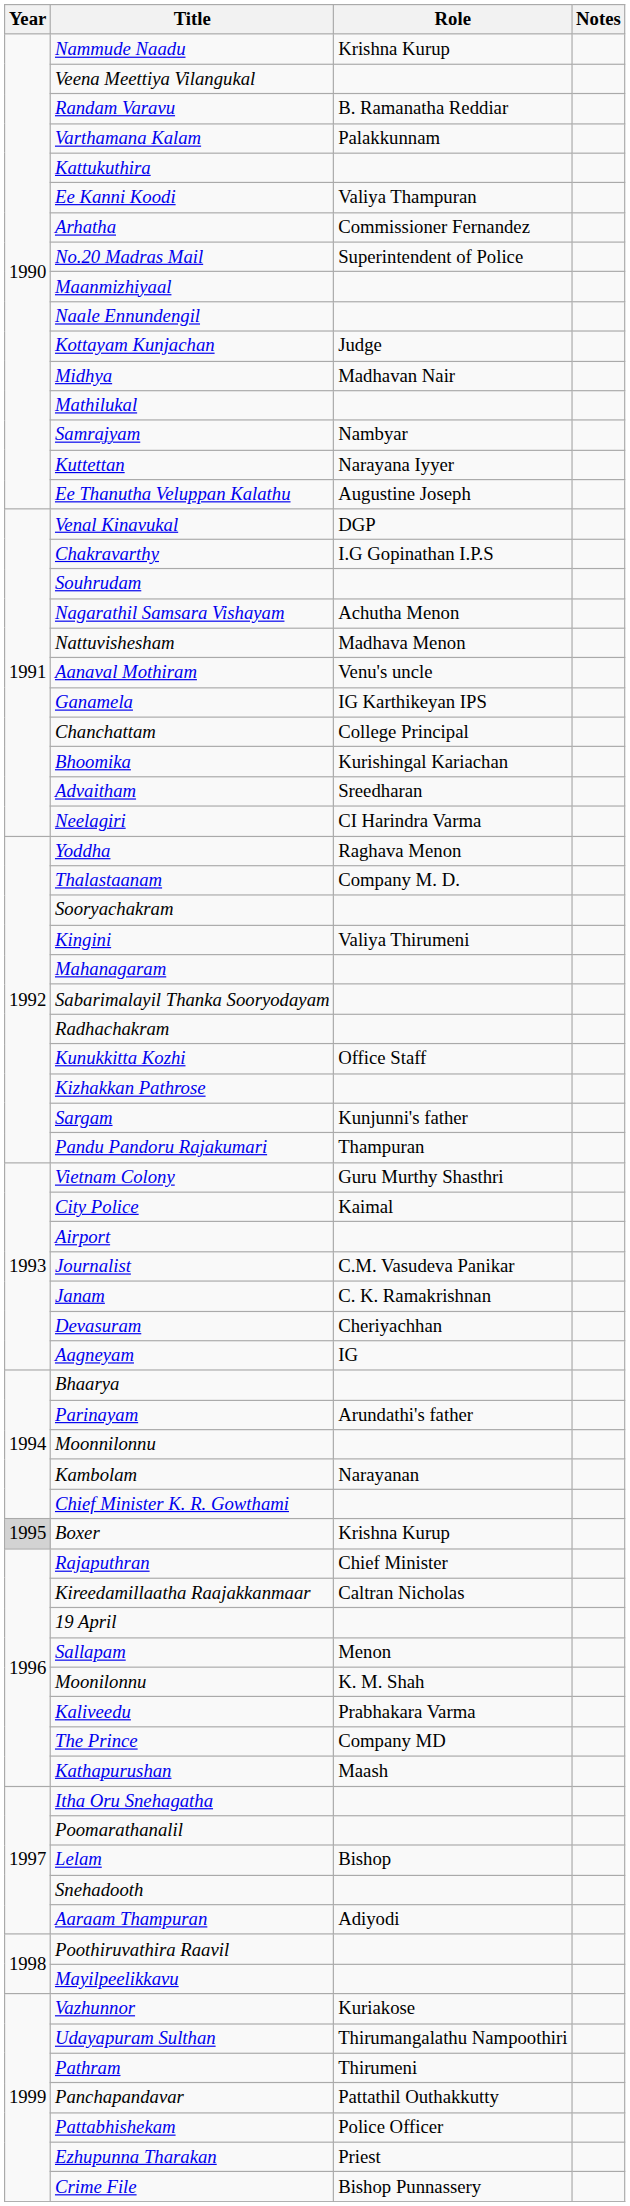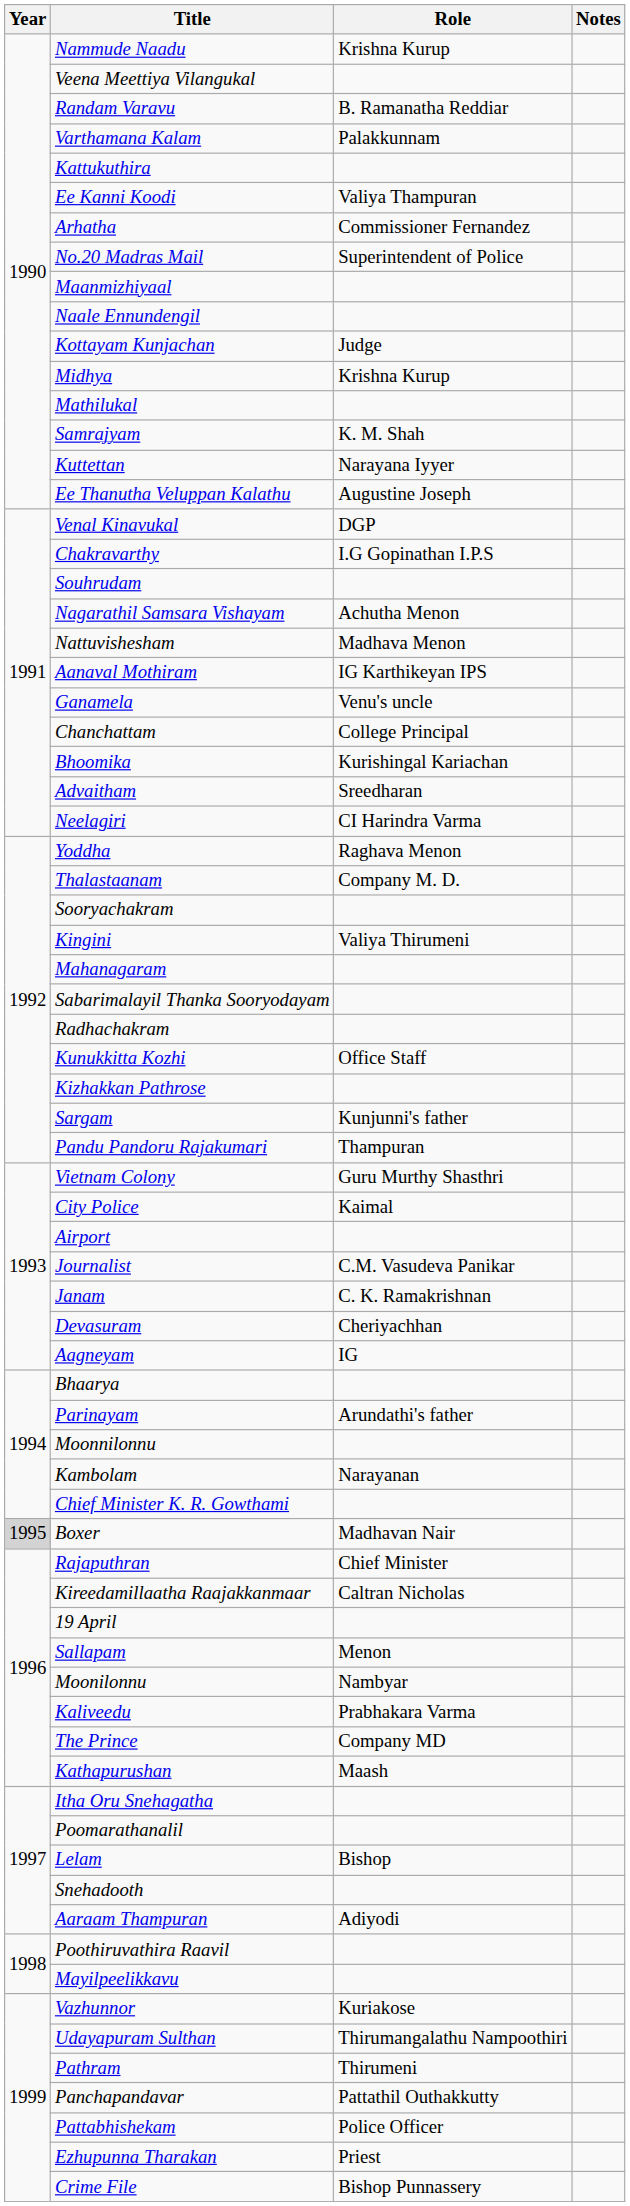 <table class="wikitable sortable">
 <tr>
 <th>Year</th>
 <th>Title</th>
 <th>Role</th>
 <th class="unsortable">Notes</th>
 </tr>
 <tr>
 <td rowspan=16>1990</td>
 <td><em><a href='#'>Nammude Naadu</a></em></td>
 <td>Krishna Kurup</td>
 <td></td>
 </tr>
 <tr>
 <td><em>Veena Meettiya Vilangukal</em></td>
 <td></td>
 <td></td>
 </tr>
 <tr>
 <td><em><a href='#'>Randam Varavu</a></em></td>
 <td>B. Ramanatha Reddiar</td>
 <td></td>
 </tr>
 <tr>
 <td><em><a href='#'>Varthamana Kalam</a></em></td>
 <td>Palakkunnam</td>
 <td></td>
 </tr>
 <tr>
 <td><em><a href='#'>Kattukuthira</a></em></td>
 <td></td>
 <td></td>
 </tr>
 <tr>
 <td><em><a href='#'>Ee Kanni Koodi</a></em></td>
 <td>Valiya Thampuran</td>
 <td></td>
 </tr>
 <tr>
 <td><em><a href='#'>Arhatha</a></em></td>
 <td>Commissioner Fernandez</td>
 <td></td>
 </tr>
 <tr>
 <td><em><a href='#'>No.20 Madras Mail</a></em></td>
 <td>Superintendent of Police</td>
 <td></td>
 </tr>
 <tr>
 <td><em><a href='#'>Maanmizhiyaal</a></em></td>
 <td></td>
 <td></td>
 </tr>
 <tr>
 <td><em><a href='#'>Naale Ennundengil</a></em></td>
 <td></td>
 <td></td>
 </tr>
 <tr>
 <td><em><a href='#'>Kottayam Kunjachan</a></em></td>
 <td>Judge</td>
 <td></td>
 </tr>
 <tr>
 <td><em><a href='#'>Midhya</a></em></td>
-<td>Madhavan Nair</td>
+<td>Krishna Kurup</td>
 <td></td>
 </tr>
 <tr>
 <td><em><a href='#'>Mathilukal</a></em></td>
 <td></td>
 <td></td>
 </tr>
 <tr>
 <td><em><a href='#'>Samrajyam</a></em></td>
-<td>Nambyar</td>
+<td>K. M. Shah</td>
 <td></td>
 </tr>
 <tr>
 <td><em><a href='#'>Kuttettan</a></em></td>
 <td>Narayana Iyyer</td>
 <td></td>
 </tr>
 <tr>
 <td><em><a href='#'>Ee Thanutha Veluppan Kalathu</a></em></td>
 <td>Augustine Joseph</td>
 <td></td>
 </tr>
 <tr>
 <td rowspan=11>1991</td>
 <td><em><a href='#'>Venal Kinavukal</a></em></td>
 <td>DGP</td>
 <td></td>
 </tr>
 <tr>
 <td><em><a href='#'>Chakravarthy</a></em></td>
 <td>I.G Gopinathan I.P.S</td>
 <td></td>
 </tr>
 <tr>
 <td><em><a href='#'>Souhrudam</a></em></td>
 <td></td>
 <td></td>
 </tr>
 <tr>
 <td><em><a href='#'>Nagarathil Samsara Vishayam</a></em></td>
 <td>Achutha Menon</td>
 <td></td>
 </tr>
 <tr>
 <td><em> Nattuvishesham</em></td>
 <td>Madhava Menon</td>
 <td></td>
 </tr>
 <tr>
 <td><em><a href='#'>Aanaval Mothiram</a></em></td>
-<td>Venu's uncle</td>
+<td>IG Karthikeyan IPS</td>
 <td></td>
 </tr>
 <tr>
 <td><em><a href='#'>Ganamela</a></em></td>
-<td>IG Karthikeyan IPS</td>
+<td>Venu's uncle</td>
 <td></td>
 </tr>
 <tr>
 <td><em>Chanchattam</em></td>
 <td>College Principal</td>
 <td></td>
 </tr>
 <tr>
 <td><em><a href='#'>Bhoomika</a></em></td>
 <td>Kurishingal Kariachan</td>
 <td></td>
 </tr>
 <tr>
 <td><em><a href='#'>Advaitham</a></em></td>
 <td>Sreedharan</td>
 <td></td>
 </tr>
 <tr>
 <td><em><a href='#'>Neelagiri</a></em></td>
 <td>CI Harindra Varma</td>
 <td></td>
 </tr>
 <tr>
 <td rowspan=11>1992</td>
 <td><em><a href='#'>Yoddha</a></em></td>
 <td>Raghava Menon</td>
 <td></td>
 </tr>
 <tr>
 <td><em><a href='#'>Thalastaanam</a></em></td>
 <td>Company M. D.</td>
 <td></td>
 </tr>
 <tr>
 <td><em>Sooryachakram</em></td>
 <td></td>
 <td></td>
 </tr>
 <tr>
 <td><em><a href='#'>Kingini</a></em></td>
 <td>Valiya Thirumeni</td>
 <td></td>
 </tr>
 <tr>
 <td><em><a href='#'>Mahanagaram</a></em></td>
 <td></td>
 <td></td>
 </tr>
 <tr>
 <td><em>Sabarimalayil Thanka Sooryodayam</em></td>
 <td></td>
 <td></td>
 </tr>
 <tr>
 <td><em>Radhachakram</em></td>
 <td></td>
 <td></td>
 </tr>
 <tr>
 <td><em><a href='#'>Kunukkitta Kozhi</a></em></td>
 <td>Office Staff</td>
 <td></td>
 </tr>
 <tr>
 <td><em><a href='#'>Kizhakkan Pathrose</a></em></td>
 <td></td>
 <td></td>
 </tr>
 <tr>
 <td><em><a href='#'>Sargam</a></em></td>
 <td>Kunjunni's father</td>
 <td></td>
 </tr>
 <tr>
 <td><em><a href='#'>Pandu Pandoru Rajakumari</a></em></td>
 <td>Thampuran</td>
 <td></td>
 </tr>
 <tr>
 <td rowspan=7>1993</td>
 <td><em><a href='#'>Vietnam Colony</a></em></td>
 <td>Guru Murthy Shasthri</td>
 <td></td>
 </tr>
 <tr>
 <td><em><a href='#'>City Police</a></em></td>
 <td>Kaimal</td>
 <td></td>
 </tr>
 <tr>
 <td><em><a href='#'>Airport</a></em></td>
 <td></td>
 <td></td>
 </tr>
 <tr>
 <td><em><a href='#'>Journalist</a></em></td>
 <td>C.M. Vasudeva Panikar</td>
 <td></td>
 </tr>
 <tr>
 <td><em><a href='#'>Janam</a></em></td>
 <td>C. K. Ramakrishnan</td>
 <td></td>
 </tr>
 <tr>
 <td><em><a href='#'>Devasuram</a></em></td>
 <td>Cheriyachhan</td>
 <td></td>
 </tr>
 <tr>
 <td><em><a href='#'>Aagneyam</a></em></td>
 <td>IG</td>
 <td></td>
 </tr>
 <tr>
 <td rowspan=5>1994</td>
 <td><em>Bhaarya</em></td>
 <td></td>
 <td></td>
 </tr>
 <tr>
 <td><em><a href='#'>Parinayam</a></em></td>
 <td>Arundathi's father</td>
 <td></td>
 </tr>
 <tr>
 <td><em>Moonnilonnu</em></td>
 <td></td>
 <td></td>
 </tr>
 <tr>
 <td><em>Kambolam</em></td>
 <td>Narayanan</td>
 <td></td>
 </tr>
 <tr>
 <td><em><a href='#'>Chief Minister K. R. Gowthami</a></em></td>
 <td></td>
 <td></td>
 </tr>
 <tr>
 <td style="background: lightgrey;">1995</td>
 <td><em>Boxer</em></td>
-<td>Krishna Kurup</td>
+<td>Madhavan Nair</td>
 <td></td>
 </tr>
 <tr>
 <td rowspan=8>1996</td>
 <td><em><a href='#'>Rajaputhran</a></em></td>
 <td>Chief Minister</td>
 <td></td>
 </tr>
 <tr>
 <td><em>Kireedamillaatha Raajakkanmaar</em></td>
 <td>Caltran Nicholas</td>
 <td></td>
 </tr>
 <tr>
 <td><em>19 April</em></td>
 <td></td>
 <td></td>
 </tr>
 <tr>
 <td><em><a href='#'>Sallapam</a></em></td>
 <td>Menon</td>
 <td></td>
 </tr>
 <tr>
 <td><em>Moonilonnu</em></td>
-<td>K. M. Shah</td>
+<td>Nambyar</td>
 <td></td>
 </tr>
 <tr>
 <td><em><a href='#'>Kaliveedu</a></em></td>
 <td>Prabhakara Varma</td>
 <td></td>
 </tr>
 <tr>
 <td><em><a href='#'>The Prince</a></em></td>
 <td>Company MD</td>
 <td></td>
 </tr>
 <tr>
 <td><em><a href='#'>Kathapurushan</a></em></td>
 <td>Maash</td>
 <td></td>
 </tr>
 <tr>
 <td rowspan=5>1997</td>
 <td><em><a href='#'>Itha Oru Snehagatha</a></em></td>
 <td></td>
 <td></td>
 </tr>
 <tr>
 <td><em>Poomarathanalil</em></td>
 <td></td>
 <td></td>
 </tr>
 <tr>
 <td><em><a href='#'>Lelam</a></em></td>
 <td>Bishop</td>
 <td></td>
 </tr>
 <tr>
 <td><em>Snehadooth</em></td>
 <td></td>
 <td></td>
 </tr>
 <tr>
 <td><em><a href='#'>Aaraam Thampuran</a></em></td>
 <td>Adiyodi</td>
 <td></td>
 </tr>
 <tr>
 <td rowspan=2>1998</td>
 <td><em>Poothiruvathira Raavil</em></td>
 <td></td>
 <td></td>
 </tr>
 <tr>
 <td><em><a href='#'>Mayilpeelikkavu</a></em></td>
 <td></td>
 <td></td>
 </tr>
 <tr>
 <td rowspan=7>1999</td>
 <td><em><a href='#'>Vazhunnor</a></em></td>
 <td>Kuriakose</td>
 <td></td>
 </tr>
 <tr>
 <td><em><a href='#'>Udayapuram Sulthan</a></em></td>
 <td>Thirumangalathu Nampoothiri</td>
 <td></td>
 </tr>
 <tr>
 <td><em><a href='#'>Pathram</a></em></td>
 <td>Thirumeni</td>
 <td></td>
 </tr>
 <tr>
 <td><em>Panchapandavar</em></td>
 <td>Pattathil Outhakkutty</td>
 <td></td>
 </tr>
 <tr>
 <td><em><a href='#'>Pattabhishekam</a></em></td>
 <td>Police Officer</td>
 <td></td>
 </tr>
 <tr>
 <td><em><a href='#'>Ezhupunna Tharakan</a></em></td>
 <td>Priest</td>
 <td></td>
 </tr>
 <tr>
 <td><em><a href='#'>Crime File</a></em></td>
 <td>Bishop Punnassery</td>
 <td></td>
 </tr>
 <tr>
 </tr>
 </table>
